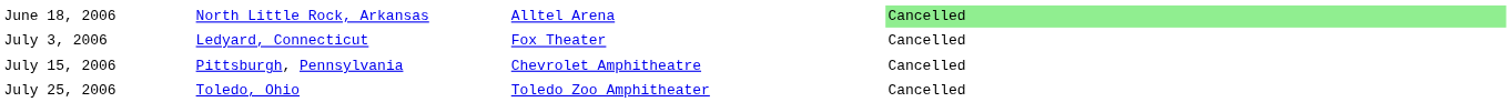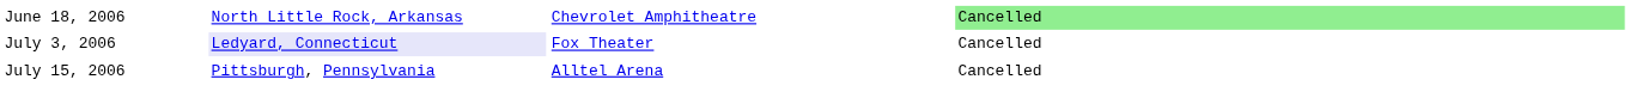 <table cellpadding="2" style="border: 0px solid darkgray; font-size:90%">
 <tr>
 <th width="150"></th>
 <th width="250"></th>
 <th width="300"></th>
 <th width="500"></th>
 </tr>
 <tr border="0">
 <td>June 18, 2006</td>
 <td><a href='#'>North Little Rock, Arkansas</a></td>
-<td><a href='#'>Alltel Arena</a></td>
+<td><a href='#'>Chevrolet Amphitheatre</a></td>
 <td style="background: lightgreen;">Cancelled</td>
 </tr>
 <tr>
 <td>July 3, 2006</td>
-<td><a href='#'>Ledyard, Connecticut</a></td>
+<td style="background: lavender;"><a href='#'>Ledyard, Connecticut</a></td>
 <td><a href='#'>Fox Theater</a></td>
 <td>Cancelled</td>
 </tr>
 <tr>
 <td>July 15, 2006</td>
 <td><a href='#'>Pittsburgh</a>, <a href='#'>Pennsylvania</a></td>
-<td><a href='#'>Chevrolet Amphitheatre</a></td>
-<td>Cancelled</td>
-</tr>
-<tr>
-<td>July 25, 2006</td>
-<td><a href='#'>Toledo, Ohio</a></td>
-<td><a href='#'>Toledo Zoo Amphitheater</a></td>
+<td><a href='#'>Alltel Arena</a></td>
 <td>Cancelled</td>
 </tr>
 <tr>
 </tr>
 </table>
